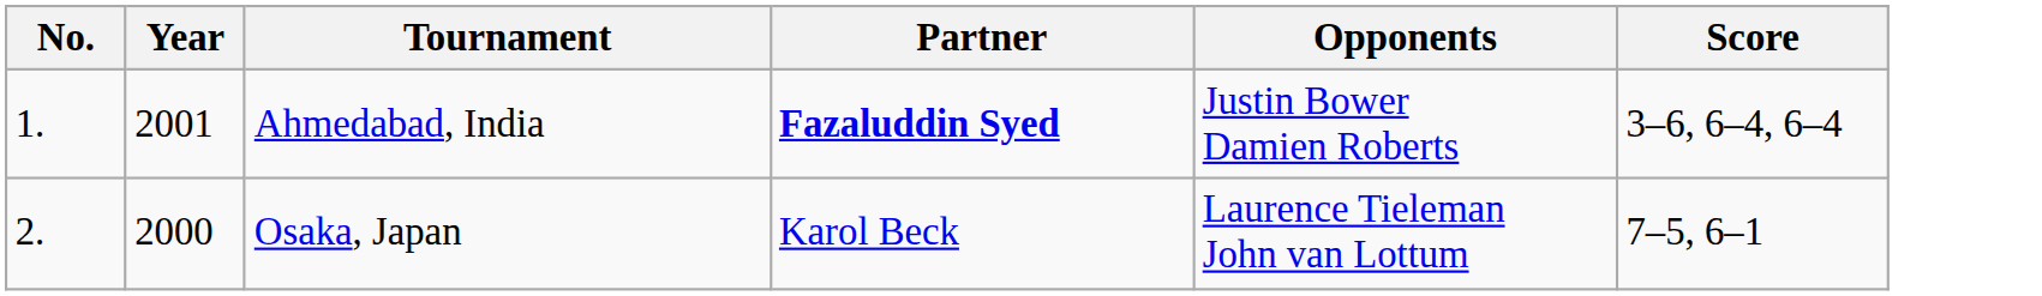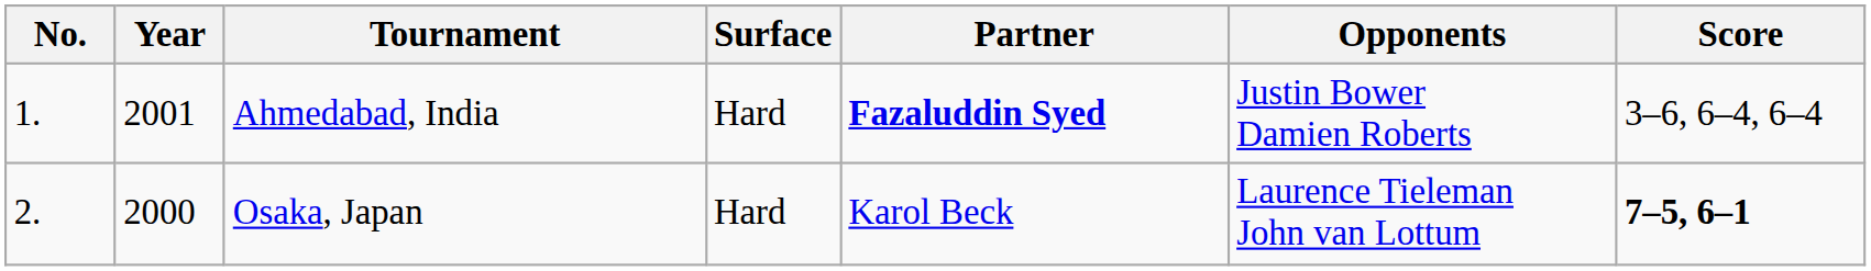 <table class="sortable wikitable" style=font-size:97%>
 <tr>
 <th width=40>No.</th>
 <th width=40>Year</th>
 <th width=200>Tournament</th>
+<th width=50>Surface</th>
 <th width=160>Partner</th>
 <th width=160>Opponents</th>
 <th width=100>Score</th>
 </tr>
 <tr>
 <td>1.</td>
 <td>2001</td>
 <td><a href='#'>Ahmedabad</a>, India</td>
+<td>Hard</td>
 <td><strong> <a href='#'>Fazaluddin Syed</a></strong></td>
 <td> <a href='#'>Justin Bower</a><br> <a href='#'>Damien Roberts</a></td>
 <td>3–6, 6–4, 6–4</td>
 </tr>
 <tr>
 <td>2.</td>
 <td>2000</td>
 <td><a href='#'>Osaka</a>, Japan</td>
+<td>Hard</td>
 <td> <a href='#'>Karol Beck</a></td>
 <td> <a href='#'>Laurence Tieleman</a><br> <a href='#'>John van Lottum</a></td>
-<td>7–5, 6–1</td>
+<td><strong>7–5, 6–1</strong></td>
 </tr>
 </table>
